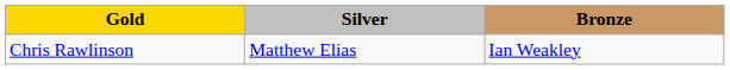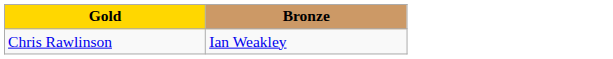 <table class="wikitable" style="text-align:left">
 <tr align="center">
 <td width=200 bgcolor=gold><strong>Gold</strong></td>
-<td width=200 bgcolor=silver><strong>Silver</strong></td>
 <td width=200 bgcolor=CC9966><strong>Bronze</strong></td>
 </tr>
 <tr>
 <td><a href='#'>Chris Rawlinson</a><br><em></em></td>
-<td><a href='#'>Matthew Elias</a><br><em></em></td>
 <td><a href='#'>Ian Weakley</a><br><em></em></td>
 </tr>
 </table>
